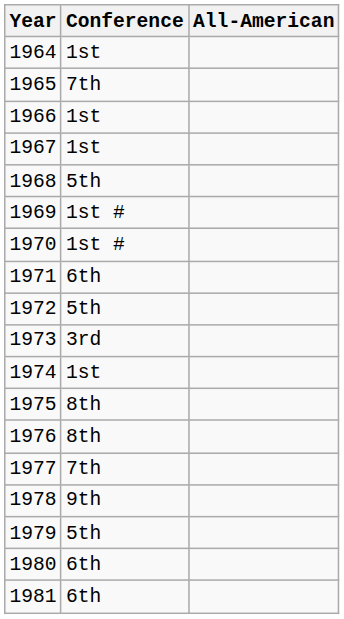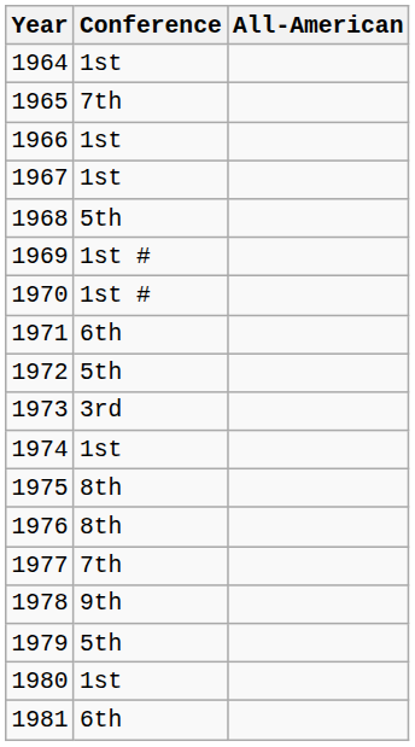 <table class="wikitable">
 <tr>
 <th>Year</th>
 <th>Conference</th>
 <th>All-American</th>
 </tr>
 <tr>
 <td>1964</td>
 <td>1st</td>
 <td></td>
 </tr>
 <tr>
 <td>1965</td>
 <td>7th</td>
 <td></td>
 </tr>
 <tr>
 <td>1966</td>
 <td>1st</td>
 <td></td>
 </tr>
 <tr>
 <td>1967</td>
 <td>1st</td>
 <td></td>
 </tr>
 <tr>
 <td>1968</td>
 <td>5th</td>
 <td></td>
 </tr>
 <tr>
 <td>1969</td>
 <td>1st #</td>
 <td></td>
 </tr>
 <tr>
 <td>1970</td>
 <td>1st #</td>
 <td></td>
 </tr>
 <tr>
 <td>1971</td>
 <td>6th</td>
 <td></td>
 </tr>
 <tr>
 <td>1972</td>
 <td>5th</td>
 <td></td>
 </tr>
 <tr>
 <td>1973</td>
 <td>3rd</td>
 <td></td>
 </tr>
 <tr>
 <td>1974</td>
 <td>1st</td>
 <td></td>
 </tr>
 <tr>
 <td>1975</td>
 <td>8th</td>
 <td></td>
 </tr>
 <tr>
 <td>1976</td>
 <td>8th</td>
 <td></td>
 </tr>
 <tr>
 <td>1977</td>
 <td>7th</td>
 <td></td>
 </tr>
 <tr>
 <td>1978</td>
 <td>9th</td>
 <td></td>
 </tr>
 <tr>
 <td>1979</td>
 <td>5th</td>
 <td></td>
 </tr>
 <tr>
 <td>1980</td>
-<td>6th</td>
+<td>1st</td>
 <td></td>
 </tr>
 <tr>
 <td>1981</td>
 <td>6th</td>
 <td></td>
 </tr>
 </table>
